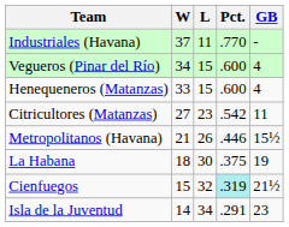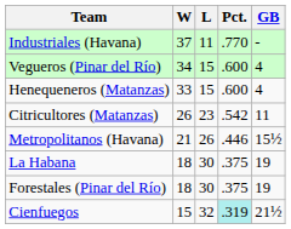 <table class="wikitable">
 <tr>
 <th>Team</th>
 <th>W</th>
 <th>L</th>
 <th>Pct.</th>
 <th><a href='#'>GB</a></th>
 </tr>
 <tr style="background-color:#ccffcc;">
 <td><a href='#'>Industriales</a> (Havana)</td>
 <td>37</td>
 <td>11</td>
 <td>.770</td>
 <td>-</td>
 </tr>
 <tr style="background-color:#ccffcc;">
 <td>Vegueros (<a href='#'>Pinar del Río</a>)</td>
 <td>34</td>
 <td>15</td>
 <td>.600</td>
 <td>4</td>
 </tr>
 <tr>
 <td>Henequeneros (<a href='#'>Matanzas</a>)</td>
 <td>33</td>
 <td>15</td>
 <td>.600</td>
 <td>4</td>
 </tr>
 <tr>
 <td>Citricultores (<a href='#'>Matanzas</a>)</td>
-<td>27</td>
+<td>26</td>
 <td>23</td>
 <td>.542</td>
 <td>11</td>
 </tr>
 <tr>
 <td><a href='#'>Metropolitanos</a> (Havana)</td>
 <td>21</td>
 <td>26</td>
 <td>.446</td>
 <td>15½</td>
 </tr>
 <tr>
 <td><a href='#'>La Habana</a></td>
 <td>18</td>
 <td>30</td>
 <td>.375</td>
 <td>19</td>
 </tr>
 <tr>
+<td>Forestales (<a href='#'>Pinar del Río</a>)</td>
+<td>18</td>
+<td>30</td>
+<td>.375</td>
+<td>19</td>
+</tr>
+<tr>
 <td><a href='#'>Cienfuegos</a></td>
 <td>15</td>
 <td>32</td>
 <td style="background: paleturquoise;">.319</td>
 <td>21½</td>
 </tr>
-<tr>
-<td><a href='#'>Isla de la Juventud</a></td>
-<td>14</td>
-<td>34</td>
-<td>.291</td>
-<td>23</td>
-</tr>
 </table>
